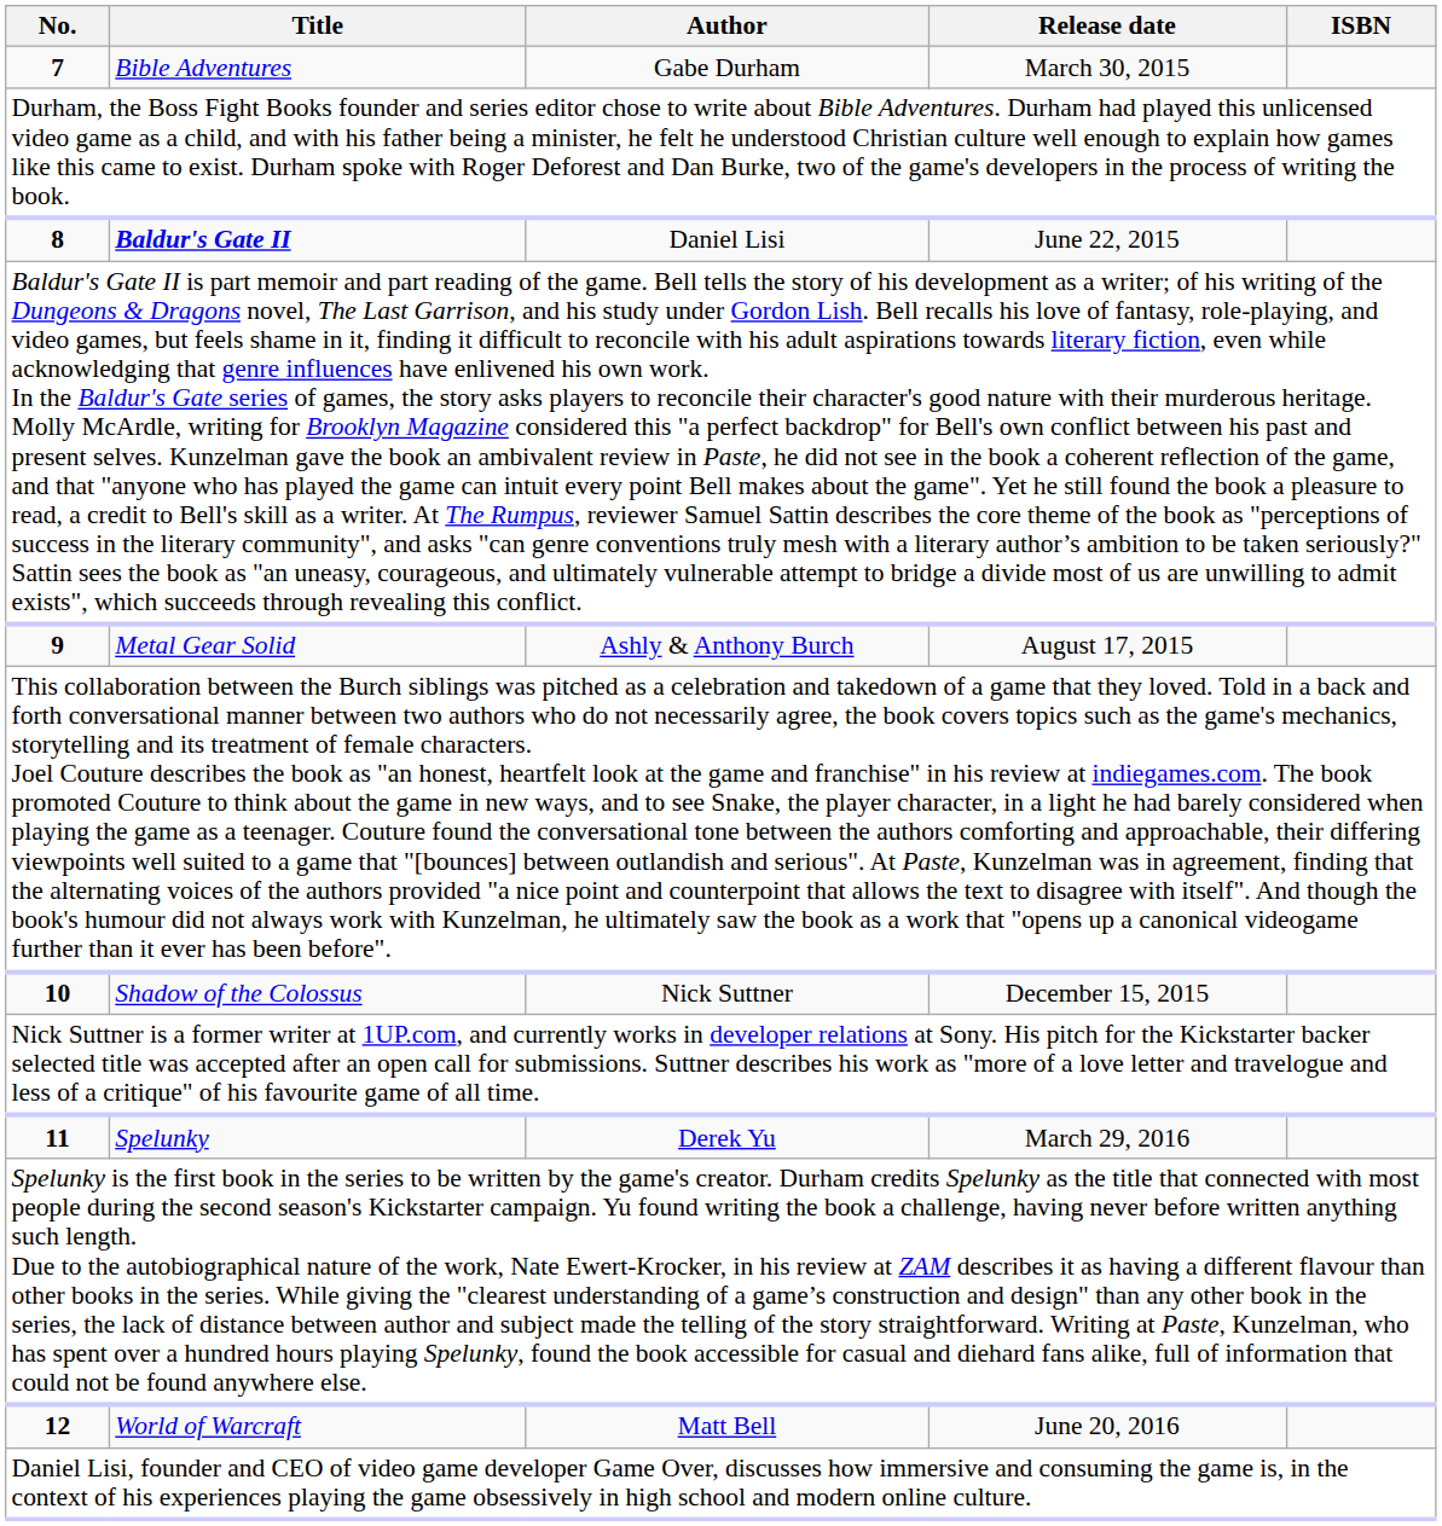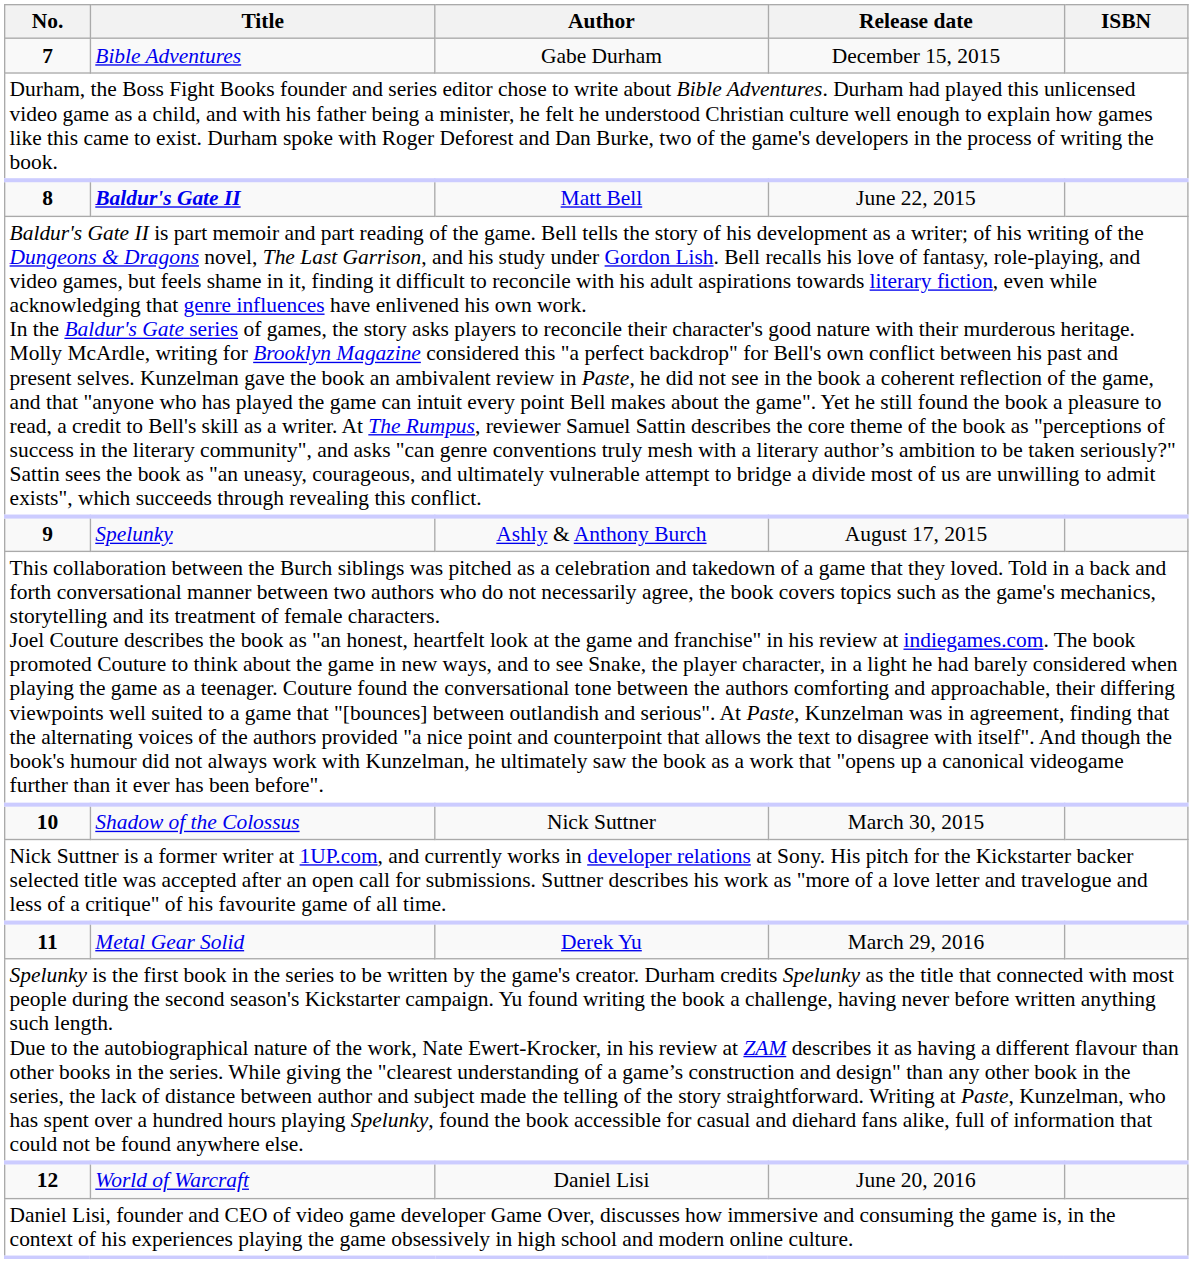 <table class="wikitable" style="margin: 1em auto 1em auto" width="100%">
 <tr>
 <th>No.</th>
 <th>Title</th>
 <th>Author</th>
 <th>Release date</th>
 <th>ISBN</th>
 </tr>
 <tr>
 <td style="text-align: center"><strong>7</strong></td>
 <td><em><a href='#'>Bible Adventures</a></em></td>
 <td style="text-align: center">Gabe Durham</td>
-<td style="text-align: center">March 30, 2015</td>
+<td style="text-align: center">December 15, 2015</td>
 <td></td>
 </tr>
 <tr>
 <td colspan=5 class="description" style="background:#FFFFFF; border-bottom:3px solid #CCCCFF">Durham, the Boss Fight Books founder and series editor chose to write about <em>Bible Adventures</em>.  Durham had played this unlicensed video game as a child, and with his father being a minister, he felt he understood Christian culture well enough to explain how games like this came to exist.  Durham spoke with Roger Deforest and Dan Burke, two of the game's developers in the process of writing the book.</td>
 </tr>
 <tr>
 <td style="text-align: center"><strong>8</strong></td>
 <td><strong><em><a href='#'>Baldur's Gate II</a></em></strong></td>
-<td style="text-align: center">Daniel Lisi</td>
+<td style="text-align: center"><a href='#'>Matt Bell</a></td>
 <td style="text-align: center">June 22, 2015</td>
 <td></td>
 </tr>
 <tr>
 <td colspan=5 class="description" style="background:#FFFFFF; border-bottom:3px solid #CCCCFF"><em>Baldur's Gate II</em> is part memoir and part reading of the game.  Bell tells the story of his development as a writer; of his writing of the <em><a href='#'>Dungeons & Dragons</a></em> novel, <em>The Last Garrison</em>, and his study under <a href='#'>Gordon Lish</a>.  Bell recalls his love of fantasy, role-playing, and video games, but feels shame in it, finding it difficult to reconcile with his adult aspirations towards <a href='#'>literary fiction</a>, even while acknowledging that <a href='#'>genre influences</a> have enlivened his own work.<br>In the <a href='#'><em>Baldur's Gate</em> series</a> of games, the story asks players to reconcile their character's good nature with their murderous heritage.  Molly McArdle, writing for <em><a href='#'>Brooklyn Magazine</a></em> considered this "a perfect backdrop" for Bell's own conflict between his past and present selves.  Kunzelman gave the book an ambivalent review in <em>Paste</em>, he did not see in the book a coherent reflection of the game, and that "anyone who has played the game can intuit every point Bell makes about the game".  Yet he still found the book a pleasure to read, a credit to Bell's skill as a writer.  At <em><a href='#'>The Rumpus</a></em>, reviewer Samuel Sattin describes the core theme of the book as "perceptions of success in the literary community", and asks "can genre conventions truly mesh with a literary author’s ambition to be taken seriously?"  Sattin sees the book as "an uneasy, courageous, and ultimately vulnerable attempt to bridge a divide most of us are unwilling to admit exists", which succeeds through revealing this conflict.</td>
 </tr>
 <tr>
 <td style="text-align: center"><strong>9</strong></td>
-<td><em><a href='#'>Metal Gear Solid</a></em></td>
+<td><em><a href='#'>Spelunky</a></em></td>
 <td style="text-align: center"><a href='#'>Ashly</a> &  <a href='#'>Anthony Burch</a></td>
 <td style="text-align: center">August 17, 2015</td>
 <td></td>
 </tr>
 <tr>
 <td colspan=5 class="description" style="background:#FFFFFF; border-bottom:3px solid #CCCCFF">This collaboration between the Burch siblings was pitched as a celebration and takedown of a game that they loved.  Told in a back and forth conversational manner between two authors who do not necessarily agree, the book covers topics such as the game's mechanics, storytelling and its treatment of female characters.<br>Joel Couture describes the book as "an honest, heartfelt look at the game and franchise" in his review at <a href='#'>indiegames.com</a>.  The book promoted Couture to think about the game in new ways, and to see Snake, the player character, in a light he had barely considered when playing the game as a teenager.  Couture found the conversational tone between the authors comforting and approachable, their differing viewpoints well suited to a game that "[bounces] between outlandish and serious".  At <em>Paste</em>, Kunzelman was in agreement, finding that the alternating voices of the authors provided "a nice point and counterpoint that allows the text to disagree with itself".  And though the book's humour did not always work with Kunzelman, he ultimately saw the book as a work that "opens up a canonical videogame further than it ever has been before".</td>
 </tr>
 <tr id="Shadow of the Colossus">
 <td style="text-align: center"><strong>10</strong></td>
 <td><em><a href='#'>Shadow of the Colossus</a></em></td>
 <td style="text-align: center">Nick Suttner</td>
-<td style="text-align: center">December 15, 2015</td>
+<td style="text-align: center">March 30, 2015</td>
 <td></td>
 </tr>
 <tr>
 <td colspan=5 class="description" style="background:#FFFFFF; border-bottom:3px solid #CCCCFF">Nick Suttner is a former writer at <a href='#'>1UP.com</a>, and currently works in <a href='#'>developer relations</a> at Sony.  His pitch for the Kickstarter backer selected title was accepted after an open call for submissions.  Suttner describes his work as "more of a love letter and travelogue and less of a critique" of his favourite game of all time.</td>
 </tr>
 <tr>
 <td style="text-align: center"><strong>11</strong></td>
-<td><em><a href='#'>Spelunky</a></em></td>
+<td><em><a href='#'>Metal Gear Solid</a></em></td>
 <td style="text-align: center"><a href='#'>Derek Yu</a></td>
 <td style="text-align: center">March 29, 2016</td>
 <td></td>
 </tr>
 <tr>
 <td colspan=5 class="description" style="background:#FFFFFF; border-bottom:3px solid #CCCCFF"><em>Spelunky</em> is the first book in the series to be written by the game's creator.  Durham credits <em>Spelunky</em> as the title that connected with most people during the second season's Kickstarter campaign.  Yu found writing the book a challenge, having never before written anything such length.<br>Due to the autobiographical nature of the work, Nate Ewert-Krocker, in his review at <em><a href='#'>ZAM</a></em> describes it as having a different flavour than other books in the series.  While giving the "clearest understanding of a game’s construction and design" than any other book in the series, the lack of distance between author and subject made the telling of the story straightforward.  Writing at <em>Paste</em>, Kunzelman, who has spent over a hundred hours playing <em>Spelunky</em>, found the book accessible for casual and diehard fans alike, full of information that could not be found anywhere else.</td>
 </tr>
 <tr>
 <td style="text-align: center"><strong>12</strong></td>
 <td><em><a href='#'>World of Warcraft</a></em></td>
-<td style="text-align: center"><a href='#'>Matt Bell</a></td>
+<td style="text-align: center">Daniel Lisi</td>
 <td style="text-align: center">June 20, 2016</td>
 <td></td>
 </tr>
 <tr>
 <td colspan=5 class="description" style="background:#FFFFFF; border-bottom:3px solid #CCCCFF">Daniel Lisi, founder and CEO of video game developer Game Over, discusses how immersive and consuming the game is, in the context of his experiences playing the game obsessively in high school and modern online culture.</td>
 </tr>
 </table>
